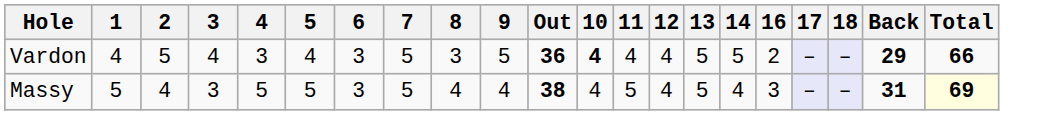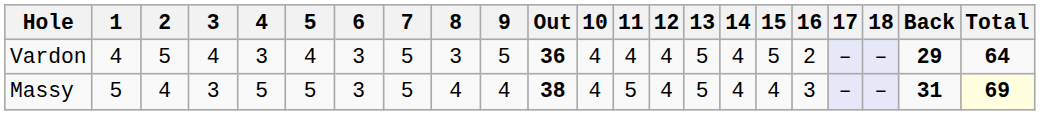 <table class="wikitable" style="text-align:center">
 <tr>
 <th>Hole</th>
 <th> 1 </th>
 <th> 2 </th>
 <th> 3 </th>
 <th> 4 </th>
 <th> 5 </th>
 <th> 6 </th>
 <th> 7 </th>
 <th> 8 </th>
 <th> 9 </th>
 <th>Out</th>
 <th>10</th>
 <th>11</th>
 <th>12</th>
 <th>13</th>
 <th>14</th>
+<th>15</th>
 <th>16</th>
 <th>17</th>
 <th>18</th>
 <th>Back</th>
 <th>Total</th>
 </tr>
 <tr>
 <td align=left> Vardon</td>
 <td>4</td>
 <td>5</td>
 <td>4</td>
 <td>3</td>
 <td>4</td>
 <td>3</td>
 <td>5</td>
 <td>3</td>
 <td>5</td>
 <td><strong>36</strong></td>
-<td><strong>4</strong></td>
+<td>4</td>
 <td>4</td>
 <td>4</td>
 <td>5</td>
+<td>4</td>
 <td>5</td>
 <td>2</td>
 <td style="background:#E6E8FA;">–</td>
 <td style="background:#E6E8FA;">–</td>
 <td><strong>29</strong></td>
-<td><strong>66</strong></td>
+<td><strong>64</strong></td>
 </tr>
 <tr>
 <td align=left> Massy</td>
 <td>5</td>
 <td>4</td>
 <td>3</td>
 <td>5</td>
 <td>5</td>
 <td>3</td>
 <td>5</td>
 <td>4</td>
 <td>4</td>
 <td><strong>38</strong></td>
 <td>4</td>
 <td>5</td>
 <td>4</td>
 <td>5</td>
 <td>4</td>
+<td>4</td>
 <td>3</td>
 <td style="background:#E6E8FA;">–</td>
 <td style="background:#E6E8FA;">–</td>
 <td><strong>31</strong></td>
 <td style="background: lightyellow;"><strong>69</strong></td>
 </tr>
 </table>
